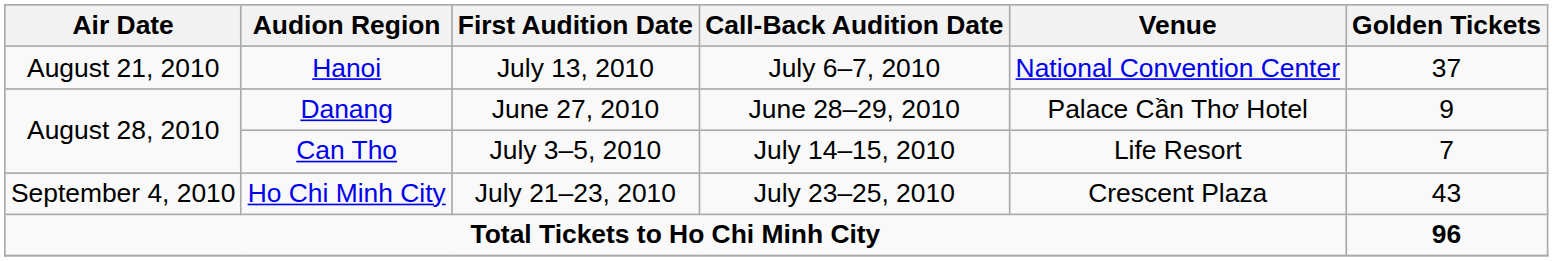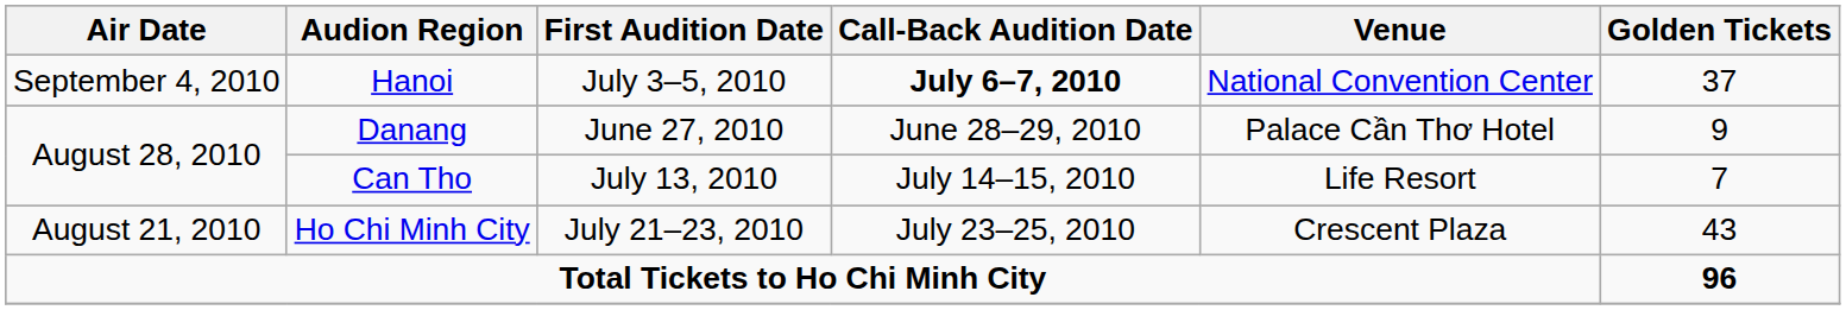 <table class=wikitable style=text-align:center;>
 <tr>
 <th>Air Date</th>
 <th>Audion Region</th>
 <th>First Audition Date</th>
 <th>Call-Back Audition Date</th>
 <th>Venue</th>
 <th>Golden Tickets</th>
 </tr>
 <tr>
-<td>August 21, 2010</td>
+<td>September 4, 2010</td>
 <td><a href='#'>Hanoi</a></td>
-<td>July 13, 2010</td>
-<td>July 6–7, 2010</td>
+<td>July 3–5, 2010</td>
+<td><strong>July 6–7, 2010</strong></td>
 <td><a href='#'>National Convention Center</a></td>
 <td>37</td>
 </tr>
 <tr>
 <td rowspan=2>August 28, 2010</td>
 <td><a href='#'>Danang</a></td>
 <td>June 27, 2010</td>
 <td>June 28–29, 2010</td>
 <td>Palace Cần Thơ Hotel</td>
 <td>9</td>
 </tr>
 <tr>
 <td><a href='#'>Can Tho</a></td>
-<td>July 3–5, 2010</td>
+<td>July 13, 2010</td>
 <td>July 14–15, 2010</td>
 <td>Life Resort</td>
 <td>7</td>
 </tr>
 <tr>
-<td>September 4, 2010</td>
+<td>August 21, 2010</td>
 <td><a href='#'>Ho Chi Minh City</a></td>
 <td>July 21–23, 2010</td>
 <td>July 23–25, 2010</td>
 <td>Crescent Plaza</td>
 <td>43</td>
 </tr>
 <tr>
 <td colspan=5><strong>Total Tickets to Ho Chi Minh City</strong></td>
 <td><strong>96</strong></td>
 </tr>
 <tr>
 </tr>
 </table>
